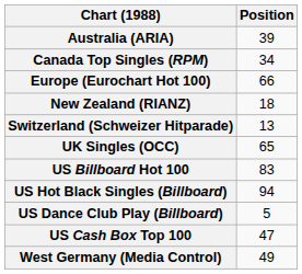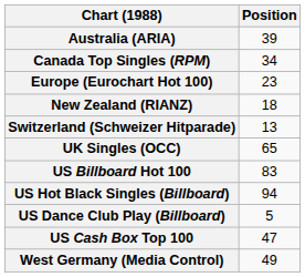 <table class="wikitable plainrowheaders sortable">
 <tr>
 <th scope="col">Chart (1988)</th>
 <th scope="col">Position</th>
 </tr>
 <tr>
 <th scope="row">Australia (ARIA)</th>
 <td align="center">39</td>
 </tr>
 <tr>
 <th scope="row">Canada Top Singles (<em>RPM</em>)</th>
 <td align="center">34</td>
 </tr>
 <tr>
 <th scope="row">Europe (Eurochart Hot 100)</th>
-<td align="center">66</td>
+<td align="center">23</td>
 </tr>
 <tr>
 <th scope="row">New Zealand (RIANZ)</th>
 <td align="center">18</td>
 </tr>
 <tr>
 <th scope="row">Switzerland (Schweizer Hitparade)</th>
 <td align="center">13</td>
 </tr>
 <tr>
 <th scope="row">UK Singles (OCC)</th>
 <td align="center">65</td>
 </tr>
 <tr>
 <th scope="row">US <em>Billboard</em> Hot 100</th>
 <td align="center">83</td>
 </tr>
 <tr>
 <th scope="row">US Hot Black Singles (<em>Billboard</em>)</th>
 <td align="center">94</td>
 </tr>
 <tr>
 <th scope="row">US Dance Club Play (<em>Billboard</em>)</th>
 <td align="center">5</td>
 </tr>
 <tr>
 <th scope="row">US <em>Cash Box</em> Top 100</th>
 <td align="center">47</td>
 </tr>
 <tr>
 <th scope="row">West Germany (Media Control)</th>
 <td align="center">49</td>
 </tr>
 </table>
